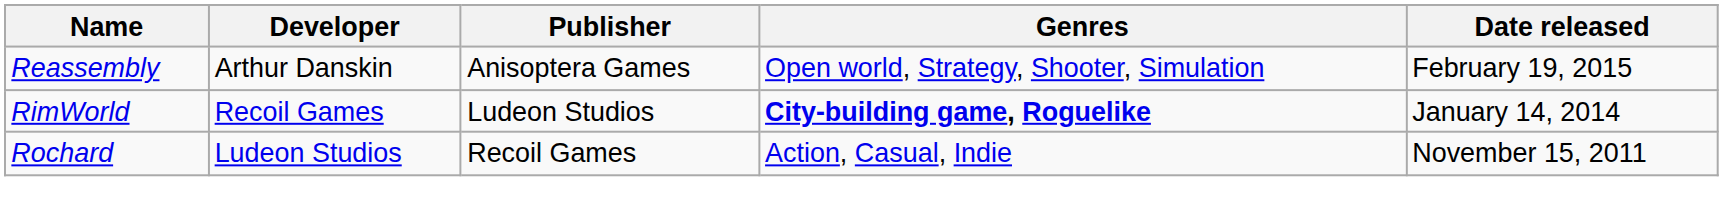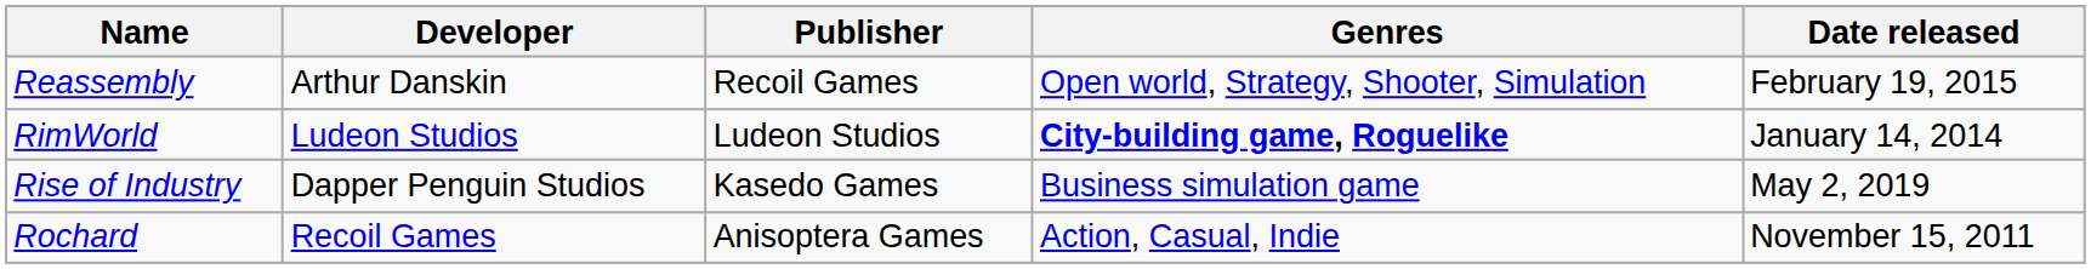 <table class="wikitable sortable" style="font-size:85%; width:98%">
 <tr>
 <th>Name</th>
 <th>Developer</th>
 <th>Publisher</th>
 <th>Genres</th>
 <th>Date released</th>
 </tr>
 <tr>
 <td><em><a href='#'>Reassembly</a></em></td>
 <td>Arthur Danskin</td>
-<td>Anisoptera Games</td>
+<td>Recoil Games</td>
 <td><a href='#'>Open world</a>, <a href='#'>Strategy</a>, <a href='#'>Shooter</a>, <a href='#'>Simulation</a></td>
 <td>February 19, 2015</td>
 </tr>
 <tr>
 <td><em><a href='#'>RimWorld</a></em></td>
-<td><a href='#'>Recoil Games</a></td>
+<td><a href='#'>Ludeon Studios</a></td>
 <td>Ludeon Studios</td>
 <td><strong><a href='#'>City-building game</a>, <a href='#'>Roguelike</a></strong></td>
 <td>January 14, 2014</td>
 </tr>
 <tr>
+<td><em><a href='#'>Rise of Industry</a></em></td>
+<td>Dapper Penguin Studios</td>
+<td>Kasedo Games</td>
+<td><a href='#'>Business simulation game</a></td>
+<td>May 2, 2019</td>
+</tr>
+<tr>
 <td><em><a href='#'>Rochard</a></em></td>
-<td><a href='#'>Ludeon Studios</a></td>
-<td>Recoil Games</td>
+<td><a href='#'>Recoil Games</a></td>
+<td>Anisoptera Games</td>
 <td><a href='#'>Action</a>, <a href='#'>Casual</a>, <a href='#'>Indie</a></td>
 <td>November 15, 2011</td>
 </tr>
 </table>
